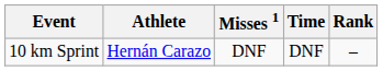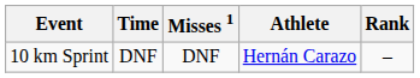 <table class="wikitable" style="font-size:90%">
 <tr>
 <th>Event</th>
+<th>Time</th>
+<th>Misses <sup>1</sup></th>
 <th>Athlete</th>
-<th>Misses <sup>1</sup></th>
-<th>Time</th>
 <th>Rank</th>
 </tr>
 <tr>
 <td>10 km Sprint</td>
-<td><a href='#'>Hernán Carazo</a></td>
 <td align="center">DNF</td>
 <td align="center">DNF</td>
+<td><a href='#'>Hernán Carazo</a></td>
 <td align="center">–</td>
 </tr>
 </table>
